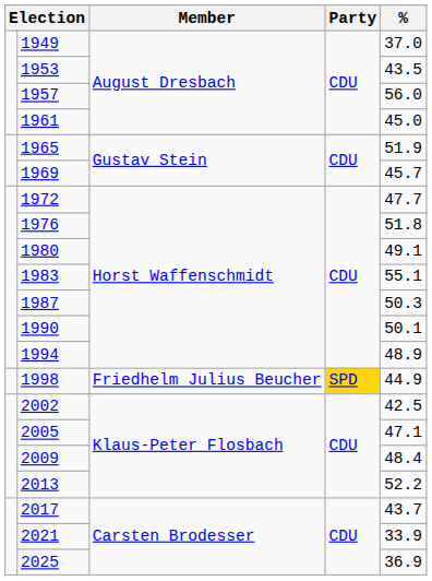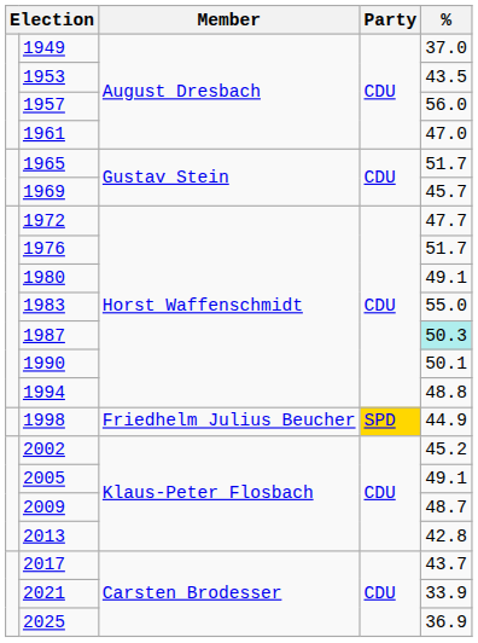 <table class=wikitable>
 <tr>
 <th colspan=2>Election</th>
 <th>Member</th>
 <th>Party</th>
 <th>%</th>
 </tr>
 <tr>
 <td rowspan=4 bgcolor=></td>
 <td><a href='#'>1949</a></td>
 <td rowspan=4><a href='#'>August Dresbach</a></td>
 <td rowspan=4><a href='#'>CDU</a></td>
 <td align=right>37.0</td>
 </tr>
 <tr>
 <td><a href='#'>1953</a></td>
 <td align=right>43.5</td>
 </tr>
 <tr>
 <td><a href='#'>1957</a></td>
 <td align=right>56.0</td>
 </tr>
 <tr>
 <td><a href='#'>1961</a></td>
-<td align=right>45.0</td>
+<td align=right>47.0</td>
 </tr>
 <tr>
 <td rowspan=2 bgcolor=></td>
 <td><a href='#'>1965</a></td>
 <td rowspan=2><a href='#'>Gustav Stein</a></td>
 <td rowspan=2><a href='#'>CDU</a></td>
-<td align=right>51.9</td>
+<td align=right>51.7</td>
 </tr>
 <tr>
 <td><a href='#'>1969</a></td>
 <td align=right>45.7</td>
 </tr>
 <tr>
 <td rowspan=7 bgcolor=></td>
 <td><a href='#'>1972</a></td>
 <td rowspan=7><a href='#'>Horst Waffenschmidt</a></td>
 <td rowspan=7><a href='#'>CDU</a></td>
 <td align=right>47.7</td>
 </tr>
 <tr>
 <td><a href='#'>1976</a></td>
-<td align=right>51.8</td>
+<td align=right>51.7</td>
 </tr>
 <tr>
 <td><a href='#'>1980</a></td>
 <td align=right>49.1</td>
 </tr>
 <tr>
 <td><a href='#'>1983</a></td>
-<td align=right>55.1</td>
+<td align=right>55.0</td>
 </tr>
 <tr>
 <td><a href='#'>1987</a></td>
-<td align=right>50.3</td>
+<td align=right style="background: paleturquoise;">50.3</td>
 </tr>
 <tr>
 <td><a href='#'>1990</a></td>
 <td align=right>50.1</td>
 </tr>
 <tr>
 <td><a href='#'>1994</a></td>
-<td align=right>48.9</td>
+<td align=right>48.8</td>
 </tr>
 <tr>
 <td bgcolor=></td>
 <td><a href='#'>1998</a></td>
 <td><a href='#'>Friedhelm Julius Beucher</a></td>
 <td style="background: gold;"><a href='#'>SPD</a></td>
 <td align=right>44.9</td>
 </tr>
 <tr>
 <td rowspan=4 bgcolor=></td>
 <td><a href='#'>2002</a></td>
 <td rowspan=4><a href='#'>Klaus-Peter Flosbach</a></td>
 <td rowspan=4><a href='#'>CDU</a></td>
-<td align=right>42.5</td>
+<td align=right>45.2</td>
 </tr>
 <tr>
 <td><a href='#'>2005</a></td>
-<td align=right>47.1</td>
+<td align=right>49.1</td>
 </tr>
 <tr>
 <td><a href='#'>2009</a></td>
-<td align=right>48.4</td>
+<td align=right>48.7</td>
 </tr>
 <tr>
 <td><a href='#'>2013</a></td>
-<td align=right>52.2</td>
+<td align=right>42.8</td>
 </tr>
 <tr>
 <td rowspan=3 bgcolor=></td>
 <td><a href='#'>2017</a></td>
 <td rowspan=3><a href='#'>Carsten Brodesser</a></td>
 <td rowspan=3><a href='#'>CDU</a></td>
 <td align=right>43.7</td>
 </tr>
 <tr>
 <td><a href='#'>2021</a></td>
 <td align=right>33.9</td>
 </tr>
 <tr>
 <td><a href='#'>2025</a></td>
 <td align=right>36.9</td>
 </tr>
 </table>
